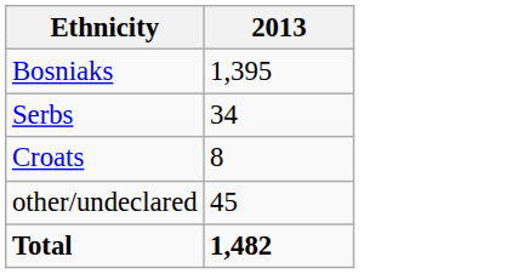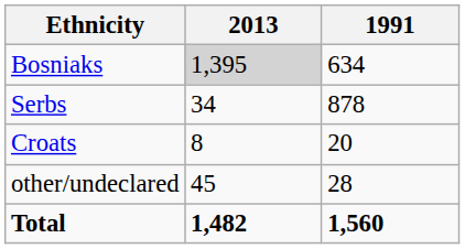 <table class="wikitable">
 <tr>
 <th width="100px">Ethnicity</th>
 <th width="80px">2013</th>
+<th width="80px">1991</th>
 </tr>
 <tr>
 <td><a href='#'>Bosniaks</a></td>
-<td>1,395</td>
+<td style="background: lightgrey;">1,395</td>
+<td>634</td>
 </tr>
 <tr>
 <td><a href='#'>Serbs</a></td>
 <td>34</td>
+<td>878</td>
 </tr>
 <tr>
 <td><a href='#'>Croats</a></td>
 <td>8</td>
+<td>20</td>
 </tr>
 <tr>
 <td>other/undeclared</td>
 <td>45</td>
+<td>28</td>
 </tr>
 <tr>
 <td><strong>Total</strong></td>
 <td><strong>1,482</strong></td>
+<td><strong>1,560</strong></td>
 </tr>
 </table>
